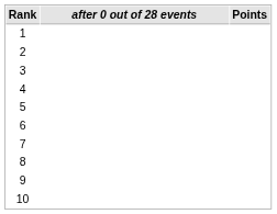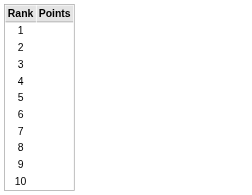 <table cellspacing="1" cellpadding="3" style="border:1px solid #AAAAAA;font-size:86%">
 <tr style="background-color: #E4E4E4;">
 <th style="border-bottom:1px solid #AAAAAA" width=10>Rank</th>
-<th style="border-bottom:1px solid #AAAAAA" width=220><em>after 0 out of 28 events</em></th>
 <th style="border-bottom:1px solid #AAAAAA" width=20 align=right>Points</th>
 </tr>
 <tr>
 <td align=center>1</td>
-<td></td>
 <td align=right></td>
 </tr>
 <tr>
 <td align=center>2</td>
-<td></td>
 <td align=right></td>
 </tr>
 <tr>
 <td align=center>3</td>
-<td></td>
 <td align=right></td>
 </tr>
 <tr>
 <td align=center>4</td>
-<td></td>
 <td align=right></td>
 </tr>
 <tr>
 <td align=center>5</td>
-<td></td>
 <td align=right></td>
 </tr>
 <tr>
 <td align=center>6</td>
-<td></td>
 <td align=right></td>
 </tr>
 <tr>
 <td align=center>7</td>
-<td></td>
 <td align=right></td>
 </tr>
 <tr>
 <td align=center>8</td>
-<td></td>
 <td align=right></td>
 </tr>
 <tr>
 <td align=center>9</td>
-<td></td>
 <td align=right></td>
 </tr>
 <tr>
 <td align=center>10</td>
-<td></td>
 <td align=right></td>
 </tr>
 </table>
